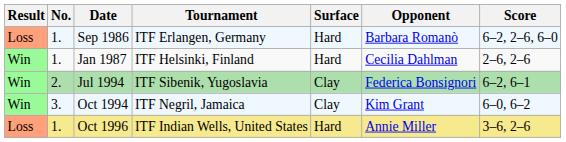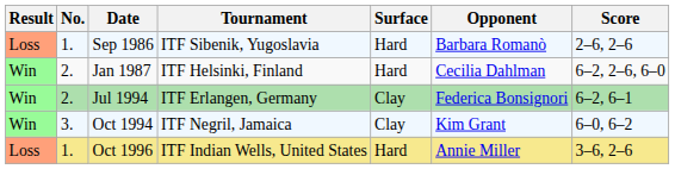 <table class="sortable wikitable" style=font-size:97%>
 <tr>
 <th>Result</th>
 <th>No.</th>
 <th>Date</th>
 <th>Tournament</th>
 <th>Surface</th>
 <th>Opponent</th>
 <th class="unsortable">Score</th>
 </tr>
 <tr style="background:#f0f8ff;">
 <td style="background:#ffa07a;">Loss</td>
 <td>1.</td>
 <td>Sep 1986</td>
-<td>ITF Erlangen, Germany</td>
+<td>ITF Sibenik, Yugoslavia</td>
 <td>Hard</td>
 <td> <a href='#'>Barbara Romanò</a></td>
-<td>6–2, 2–6, 6–0</td>
+<td>2–6, 2–6</td>
 </tr>
 <tr>
 <td style="background:#98fb98;">Win</td>
-<td>1.</td>
+<td>2.</td>
 <td>Jan 1987</td>
 <td>ITF Helsinki, Finland</td>
 <td>Hard</td>
 <td> <a href='#'>Cecilia Dahlman</a></td>
-<td>2–6, 2–6</td>
+<td>6–2, 2–6, 6–0</td>
 </tr>
 <tr bgcolor="#ADDFAD">
 <td style="background:#98fb98;">Win</td>
 <td>2.</td>
 <td>Jul 1994</td>
-<td>ITF Sibenik, Yugoslavia</td>
+<td>ITF Erlangen, Germany</td>
 <td>Clay</td>
 <td> <a href='#'>Federica Bonsignori</a></td>
 <td>6–2, 6–1</td>
 </tr>
 <tr bgcolor=f0f8ff>
 <td style="background:#98fb98;">Win</td>
 <td>3.</td>
 <td>Oct 1994</td>
 <td>ITF Negril, Jamaica</td>
 <td>Clay</td>
 <td> <a href='#'>Kim Grant</a></td>
 <td>6–0, 6–2</td>
 </tr>
 <tr bgcolor="#F7E98E">
 <td style="background:#ffa07a;">Loss</td>
 <td>1.</td>
 <td>Oct 1996</td>
 <td>ITF Indian Wells, United States</td>
 <td>Hard</td>
 <td> <a href='#'>Annie Miller</a></td>
 <td>3–6, 2–6</td>
 </tr>
 </table>
